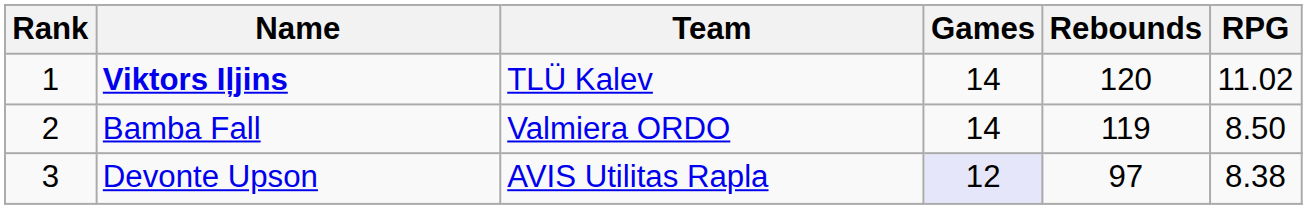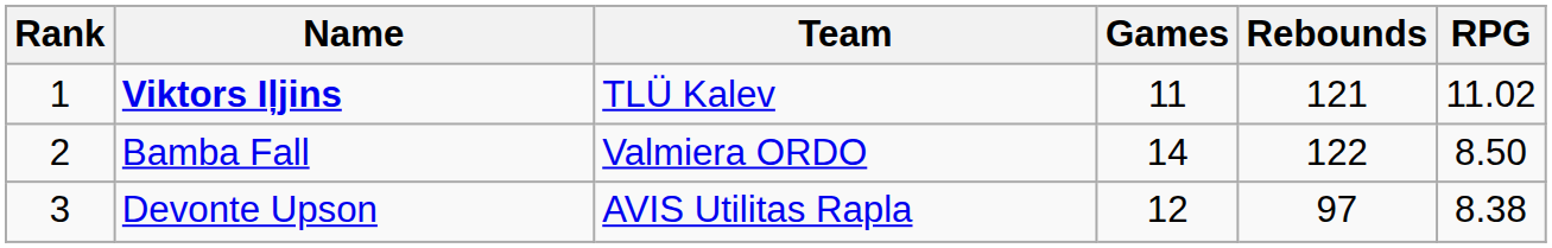 <table class="wikitable sortable" style="text-align: center;">
 <tr>
 <th>Rank</th>
 <th width=200>Name</th>
 <th width=210>Team</th>
 <th>Games</th>
 <th width=75>Rebounds</th>
 <th width=40>RPG</th>
 </tr>
 <tr>
 <td>1</td>
 <td align=left> <strong><a href='#'>Viktors Iļjins</a></strong></td>
 <td align=left> <a href='#'>TLÜ Kalev</a></td>
-<td>14</td>
-<td>120</td>
+<td>11</td>
+<td>121</td>
 <td>11.02</td>
 </tr>
 <tr>
 <td>2</td>
 <td align=left> <a href='#'>Bamba Fall</a></td>
 <td align=left> <a href='#'>Valmiera ORDO</a></td>
 <td>14</td>
-<td>119</td>
+<td>122</td>
 <td>8.50</td>
 </tr>
 <tr>
 <td>3</td>
 <td align=left> <a href='#'>Devonte Upson</a></td>
 <td align=left> <a href='#'>AVIS Utilitas Rapla</a></td>
-<td style="background: lavender;">12</td>
+<td>12</td>
 <td>97</td>
 <td>8.38</td>
 </tr>
 </table>
